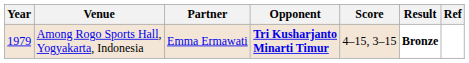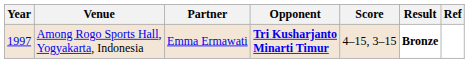 <table class="sortable wikitable" style="font-size: 90%;">
 <tr>
 <th>Year</th>
 <th>Venue</th>
 <th>Partner</th>
 <th>Opponent</th>
 <th>Score</th>
 <th>Result</th>
 <th>Ref</th>
 </tr>
 <tr style="background:#F3E6D7">
-<td align="center"><a href='#'>1979</a></td>
+<td align="center"><a href='#'>1997</a></td>
 <td align="left"><a href='#'>Among Rogo Sports Hall</a>,<br><a href='#'>Yogyakarta</a>, Indonesia</td>
 <td align="left"> <a href='#'>Emma Ermawati</a></td>
 <td align="left"><strong> <a href='#'>Tri Kusharjanto</a><br> <a href='#'>Minarti Timur</a></strong></td>
 <td align="left">4–15, 3–15</td>
 <td style="text-align:left; background:white"> <strong>Bronze</strong></td>
 <td style="text-align:center; background:white"></td>
 </tr>
 </table>
